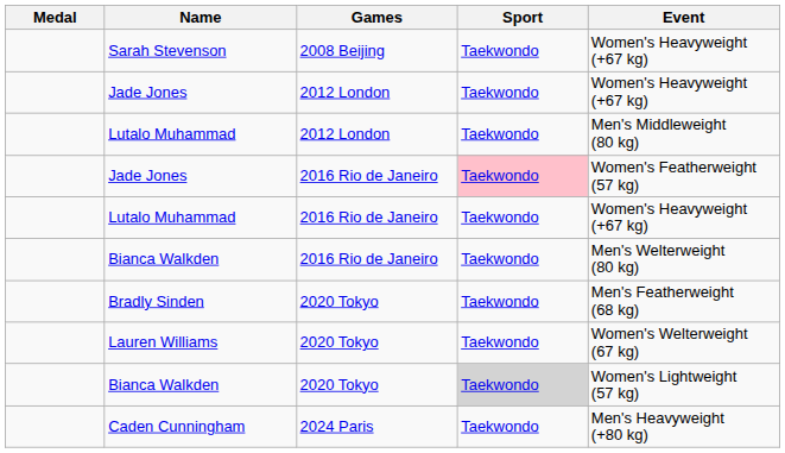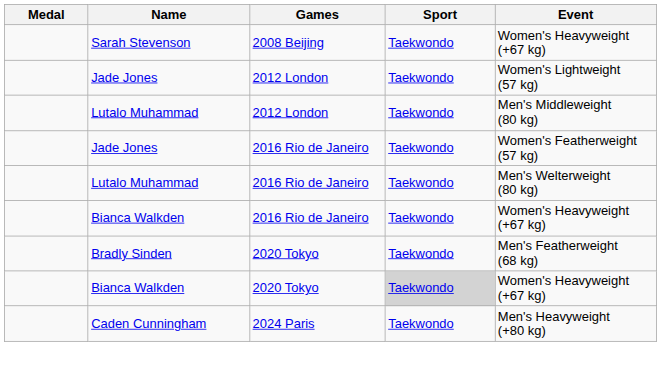 <table class="wikitable sortable collapsible collapsed">
 <tr>
 <th style="width:6em">Medal</th>
 <th style="width:12em">Name</th>
 <th style="width:10em">Games</th>
 <th style="width:8em">Sport</th>
 <th style="width:12em">Event</th>
 </tr>
 <tr>
 <td></td>
 <td><a href='#'>Sarah Stevenson</a></td>
 <td> <a href='#'>2008 Beijing</a></td>
 <td> <a href='#'>Taekwondo</a></td>
 <td>Women's Heavyweight (+67 kg)</td>
 </tr>
 <tr>
 <td></td>
 <td><a href='#'>Jade Jones</a></td>
 <td> <a href='#'>2012 London</a></td>
 <td> <a href='#'>Taekwondo</a></td>
-<td>Women's Heavyweight (+67 kg)</td>
+<td>Women's Lightweight (57 kg)</td>
 </tr>
 <tr>
 <td></td>
 <td><a href='#'>Lutalo Muhammad</a></td>
 <td> <a href='#'>2012 London</a></td>
 <td> <a href='#'>Taekwondo</a></td>
 <td>Men's Middleweight (80 kg)</td>
 </tr>
 <tr>
 <td></td>
 <td><a href='#'>Jade Jones</a></td>
 <td> <a href='#'>2016 Rio de Janeiro</a></td>
-<td style="background: pink;"> <a href='#'>Taekwondo</a></td>
+<td> <a href='#'>Taekwondo</a></td>
 <td>Women's Featherweight (57 kg)</td>
 </tr>
 <tr>
 <td></td>
 <td><a href='#'>Lutalo Muhammad</a></td>
 <td> <a href='#'>2016 Rio de Janeiro</a></td>
 <td> <a href='#'>Taekwondo</a></td>
-<td>Women's Heavyweight (+67 kg)</td>
+<td>Men's Welterweight (80 kg)</td>
 </tr>
 <tr>
 <td></td>
 <td><a href='#'>Bianca Walkden</a></td>
 <td> <a href='#'>2016 Rio de Janeiro</a></td>
 <td> <a href='#'>Taekwondo</a></td>
-<td>Men's Welterweight (80 kg)</td>
+<td>Women's Heavyweight (+67 kg)</td>
 </tr>
 <tr>
 <td></td>
 <td><a href='#'>Bradly Sinden</a></td>
 <td> <a href='#'>2020 Tokyo</a></td>
 <td> <a href='#'>Taekwondo</a></td>
 <td>Men's Featherweight (68 kg)</td>
 </tr>
 <tr>
 <td></td>
-<td><a href='#'>Lauren Williams</a></td>
-<td> <a href='#'>2020 Tokyo</a></td>
-<td> <a href='#'>Taekwondo</a></td>
-<td>Women's Welterweight (67 kg)</td>
-</tr>
-<tr>
-<td></td>
 <td><a href='#'>Bianca Walkden</a></td>
 <td> <a href='#'>2020 Tokyo</a></td>
 <td style="background: lightgrey;"> <a href='#'>Taekwondo</a></td>
-<td>Women's Lightweight (57 kg)</td>
+<td>Women's Heavyweight (+67 kg)</td>
 </tr>
 <tr>
 <td></td>
 <td><a href='#'>Caden Cunningham</a></td>
 <td> <a href='#'>2024 Paris</a></td>
 <td> <a href='#'>Taekwondo</a></td>
 <td>Men's Heavyweight (+80 kg)</td>
 </tr>
 </table>
